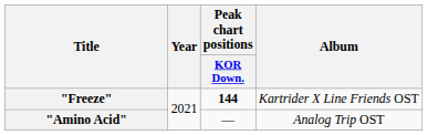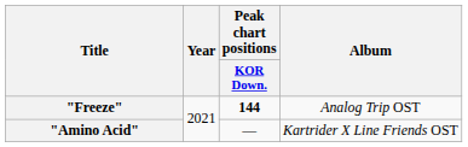 <table class="wikitable plainrowheaders" style="text-align:center;">
 <tr>
 <th rowspan="2" style="width:12em;">Title</th>
 <th rowspan="2">Year</th>
 <th>Peak chart<br>positions</th>
 <th rowspan="2">Album</th>
 </tr>
 <tr>
 <th scope="col" style="width:3em;font-size:90%;"><a href='#'>KOR<br>Down.</a><br></th>
 </tr>
 <tr>
 <th scope="row">"Freeze"</th>
 <td rowspan="2">2021</td>
 <td><strong>144</strong></td>
-<td><em>Kartrider X Line Friends</em> OST</td>
+<td><em>Analog Trip</em> OST</td>
 </tr>
 <tr>
 <th scope="row">"Amino Acid"</th>
 <td>—</td>
-<td><em>Analog Trip</em> OST</td>
+<td><em>Kartrider X Line Friends</em> OST</td>
 </tr>
 </table>
